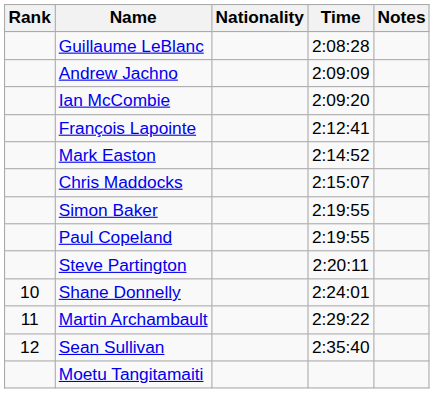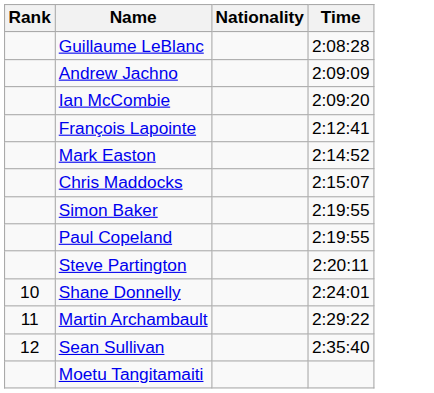 <table class="wikitable sortable" style=" text-align:center">
 <tr>
 <th>Rank</th>
 <th>Name</th>
 <th>Nationality</th>
 <th>Time</th>
-<th>Notes</th>
 </tr>
 <tr>
 <td></td>
 <td align=left><a href='#'>Guillaume LeBlanc</a></td>
 <td align=left></td>
 <td>2:08:28</td>
-<td></td>
 </tr>
 <tr>
 <td></td>
 <td align=left><a href='#'>Andrew Jachno</a></td>
 <td align=left></td>
 <td>2:09:09</td>
-<td></td>
 </tr>
 <tr>
 <td></td>
 <td align=left><a href='#'>Ian McCombie</a></td>
 <td align=left></td>
 <td>2:09:20</td>
-<td></td>
 </tr>
 <tr>
 <td></td>
 <td align=left><a href='#'>François Lapointe</a></td>
 <td align=left></td>
 <td>2:12:41</td>
-<td></td>
 </tr>
 <tr>
 <td></td>
 <td align=left><a href='#'>Mark Easton</a></td>
 <td align=left></td>
 <td>2:14:52</td>
-<td></td>
 </tr>
 <tr>
 <td></td>
 <td align=left><a href='#'>Chris Maddocks</a></td>
 <td align=left></td>
 <td>2:15:07</td>
-<td></td>
 </tr>
 <tr>
 <td></td>
 <td align=left><a href='#'>Simon Baker</a></td>
 <td align=left></td>
 <td>2:19:55</td>
-<td></td>
 </tr>
 <tr>
 <td></td>
 <td align=left><a href='#'>Paul Copeland</a></td>
 <td align=left></td>
 <td>2:19:55</td>
-<td></td>
 </tr>
 <tr>
 <td></td>
 <td align=left><a href='#'>Steve Partington</a></td>
 <td align=left></td>
 <td>2:20:11</td>
-<td></td>
 </tr>
 <tr>
 <td>10</td>
 <td align=left><a href='#'>Shane Donnelly</a></td>
 <td align=left></td>
 <td>2:24:01</td>
-<td></td>
 </tr>
 <tr>
 <td>11</td>
 <td align=left><a href='#'>Martin Archambault</a></td>
 <td align=left></td>
 <td>2:29:22</td>
-<td></td>
 </tr>
 <tr>
 <td>12</td>
 <td align=left><a href='#'>Sean Sullivan</a></td>
 <td align=left></td>
 <td>2:35:40</td>
-<td></td>
 </tr>
 <tr>
 <td></td>
 <td align=left><a href='#'>Moetu Tangitamaiti</a></td>
 <td align=left></td>
 <td></td>
-<td></td>
 </tr>
 </table>
